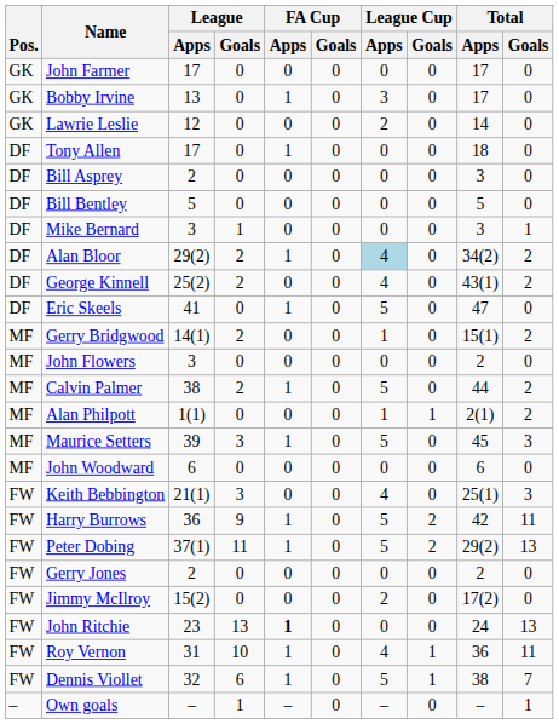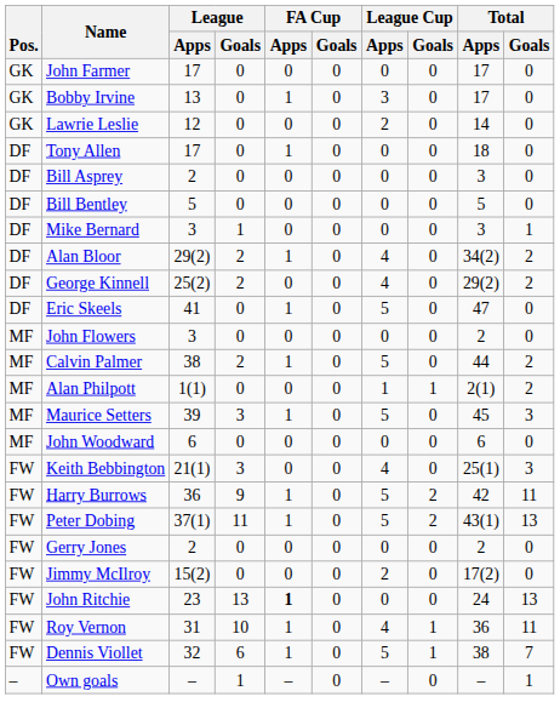 <table class="wikitable" style="text-align:center">
 <tr>
 <th rowspan="2" valign="bottom">Pos.</th>
 <th rowspan="2">Name</th>
 <th colspan="2" width="85">League</th>
 <th colspan="2" width="85">FA Cup</th>
 <th colspan="2" width="85">League Cup</th>
 <th colspan="2" width="85">Total</th>
 </tr>
 <tr>
 <th>Apps</th>
 <th>Goals</th>
 <th>Apps</th>
 <th>Goals</th>
 <th>Apps</th>
 <th>Goals</th>
 <th>Apps</th>
 <th>Goals</th>
 </tr>
 <tr>
 <td align="left">GK</td>
 <td align="left"> <a href='#'>John Farmer</a></td>
 <td>17</td>
 <td>0</td>
 <td>0</td>
 <td>0</td>
 <td>0</td>
 <td>0</td>
 <td>17</td>
 <td>0</td>
 </tr>
 <tr>
 <td align="left">GK</td>
 <td align="left"> <a href='#'>Bobby Irvine</a></td>
 <td>13</td>
 <td>0</td>
 <td>1</td>
 <td>0</td>
 <td>3</td>
 <td>0</td>
 <td>17</td>
 <td>0</td>
 </tr>
 <tr>
 <td align="left">GK</td>
 <td align="left"> <a href='#'>Lawrie Leslie</a></td>
 <td>12</td>
 <td>0</td>
 <td>0</td>
 <td>0</td>
 <td>2</td>
 <td>0</td>
 <td>14</td>
 <td>0</td>
 </tr>
 <tr>
 <td align="left">DF</td>
 <td align="left"> <a href='#'>Tony Allen</a></td>
 <td>17</td>
 <td>0</td>
 <td>1</td>
 <td>0</td>
 <td>0</td>
 <td>0</td>
 <td>18</td>
 <td>0</td>
 </tr>
 <tr>
 <td align="left">DF</td>
 <td align="left"> <a href='#'>Bill Asprey</a></td>
 <td>2</td>
 <td>0</td>
 <td>0</td>
 <td>0</td>
 <td>0</td>
 <td>0</td>
 <td>3</td>
 <td>0</td>
 </tr>
 <tr>
 <td align="left">DF</td>
 <td align="left"> <a href='#'>Bill Bentley</a></td>
 <td>5</td>
 <td>0</td>
 <td>0</td>
 <td>0</td>
 <td>0</td>
 <td>0</td>
 <td>5</td>
 <td>0</td>
 </tr>
 <tr>
 <td align="left">DF</td>
 <td align="left"> <a href='#'>Mike Bernard</a></td>
 <td>3</td>
 <td>1</td>
 <td>0</td>
 <td>0</td>
 <td>0</td>
 <td>0</td>
 <td>3</td>
 <td>1</td>
 </tr>
 <tr>
 <td align="left">DF</td>
 <td align="left"> <a href='#'>Alan Bloor</a></td>
 <td>29(2)</td>
 <td>2</td>
 <td>1</td>
 <td>0</td>
-<td style="background: lightblue;">4</td>
+<td>4</td>
 <td>0</td>
 <td>34(2)</td>
 <td>2</td>
 </tr>
 <tr>
 <td align="left">DF</td>
 <td align="left"> <a href='#'>George Kinnell</a></td>
 <td>25(2)</td>
 <td>2</td>
 <td>0</td>
 <td>0</td>
 <td>4</td>
 <td>0</td>
-<td>43(1)</td>
+<td>29(2)</td>
 <td>2</td>
 </tr>
 <tr>
 <td align="left">DF</td>
 <td align="left"> <a href='#'>Eric Skeels</a></td>
 <td>41</td>
 <td>0</td>
 <td>1</td>
 <td>0</td>
 <td>5</td>
 <td>0</td>
 <td>47</td>
 <td>0</td>
-</tr>
-<tr>
-<td align="left">MF</td>
-<td align="left"> <a href='#'>Gerry Bridgwood</a></td>
-<td>14(1)</td>
-<td>2</td>
-<td>0</td>
-<td>0</td>
-<td>1</td>
-<td>0</td>
-<td>15(1)</td>
-<td>2</td>
 </tr>
 <tr>
 <td align="left">MF</td>
 <td align="left"> <a href='#'>John Flowers</a></td>
 <td>3</td>
 <td>0</td>
 <td>0</td>
 <td>0</td>
 <td>0</td>
 <td>0</td>
 <td>2</td>
 <td>0</td>
 </tr>
 <tr>
 <td align="left">MF</td>
 <td align="left"> <a href='#'>Calvin Palmer</a></td>
 <td>38</td>
 <td>2</td>
 <td>1</td>
 <td>0</td>
 <td>5</td>
 <td>0</td>
 <td>44</td>
 <td>2</td>
 </tr>
 <tr>
 <td align="left">MF</td>
 <td align="left"> <a href='#'>Alan Philpott</a></td>
 <td>1(1)</td>
 <td>0</td>
 <td>0</td>
 <td>0</td>
 <td>1</td>
 <td>1</td>
 <td>2(1)</td>
 <td>2</td>
 </tr>
 <tr>
 <td align="left">MF</td>
 <td align="left"> <a href='#'>Maurice Setters</a></td>
 <td>39</td>
 <td>3</td>
 <td>1</td>
 <td>0</td>
 <td>5</td>
 <td>0</td>
 <td>45</td>
 <td>3</td>
 </tr>
 <tr>
 <td align="left">MF</td>
 <td align="left"> <a href='#'>John Woodward</a></td>
 <td>6</td>
 <td>0</td>
 <td>0</td>
 <td>0</td>
 <td>0</td>
 <td>0</td>
 <td>6</td>
 <td>0</td>
 </tr>
 <tr>
 <td align="left">FW</td>
 <td align="left"> <a href='#'>Keith Bebbington</a></td>
 <td>21(1)</td>
 <td>3</td>
 <td>0</td>
 <td>0</td>
 <td>4</td>
 <td>0</td>
 <td>25(1)</td>
 <td>3</td>
 </tr>
 <tr>
 <td align="left">FW</td>
 <td align="left"> <a href='#'>Harry Burrows</a></td>
 <td>36</td>
 <td>9</td>
 <td>1</td>
 <td>0</td>
 <td>5</td>
 <td>2</td>
 <td>42</td>
 <td>11</td>
 </tr>
 <tr>
 <td align="left">FW</td>
 <td align="left"> <a href='#'>Peter Dobing</a></td>
 <td>37(1)</td>
 <td>11</td>
 <td>1</td>
 <td>0</td>
 <td>5</td>
 <td>2</td>
-<td>29(2)</td>
+<td>43(1)</td>
 <td>13</td>
 </tr>
 <tr>
 <td align="left">FW</td>
 <td align="left"> <a href='#'>Gerry Jones</a></td>
 <td>2</td>
 <td>0</td>
 <td>0</td>
 <td>0</td>
 <td>0</td>
 <td>0</td>
 <td>2</td>
 <td>0</td>
 </tr>
 <tr>
 <td align="left">FW</td>
 <td align="left"> <a href='#'>Jimmy McIlroy</a></td>
 <td>15(2)</td>
 <td>0</td>
 <td>0</td>
 <td>0</td>
 <td>2</td>
 <td>0</td>
 <td>17(2)</td>
 <td>0</td>
 </tr>
 <tr>
 <td align="left">FW</td>
 <td align="left"> <a href='#'>John Ritchie</a></td>
 <td>23</td>
 <td>13</td>
 <td><strong>1</strong></td>
 <td>0</td>
 <td>0</td>
 <td>0</td>
 <td>24</td>
 <td>13</td>
 </tr>
 <tr>
 <td align="left">FW</td>
 <td align="left"> <a href='#'>Roy Vernon</a></td>
 <td>31</td>
 <td>10</td>
 <td>1</td>
 <td>0</td>
 <td>4</td>
 <td>1</td>
 <td>36</td>
 <td>11</td>
 </tr>
 <tr>
 <td align="left">FW</td>
 <td align="left"> <a href='#'>Dennis Viollet</a></td>
 <td>32</td>
 <td>6</td>
 <td>1</td>
 <td>0</td>
 <td>5</td>
 <td>1</td>
 <td>38</td>
 <td>7</td>
 </tr>
 <tr>
 <td align="left">–</td>
 <td align="left"><a href='#'>Own goals</a></td>
 <td>–</td>
 <td>1</td>
 <td>–</td>
 <td>0</td>
 <td>–</td>
 <td>0</td>
 <td>–</td>
 <td>1</td>
 </tr>
 </table>
